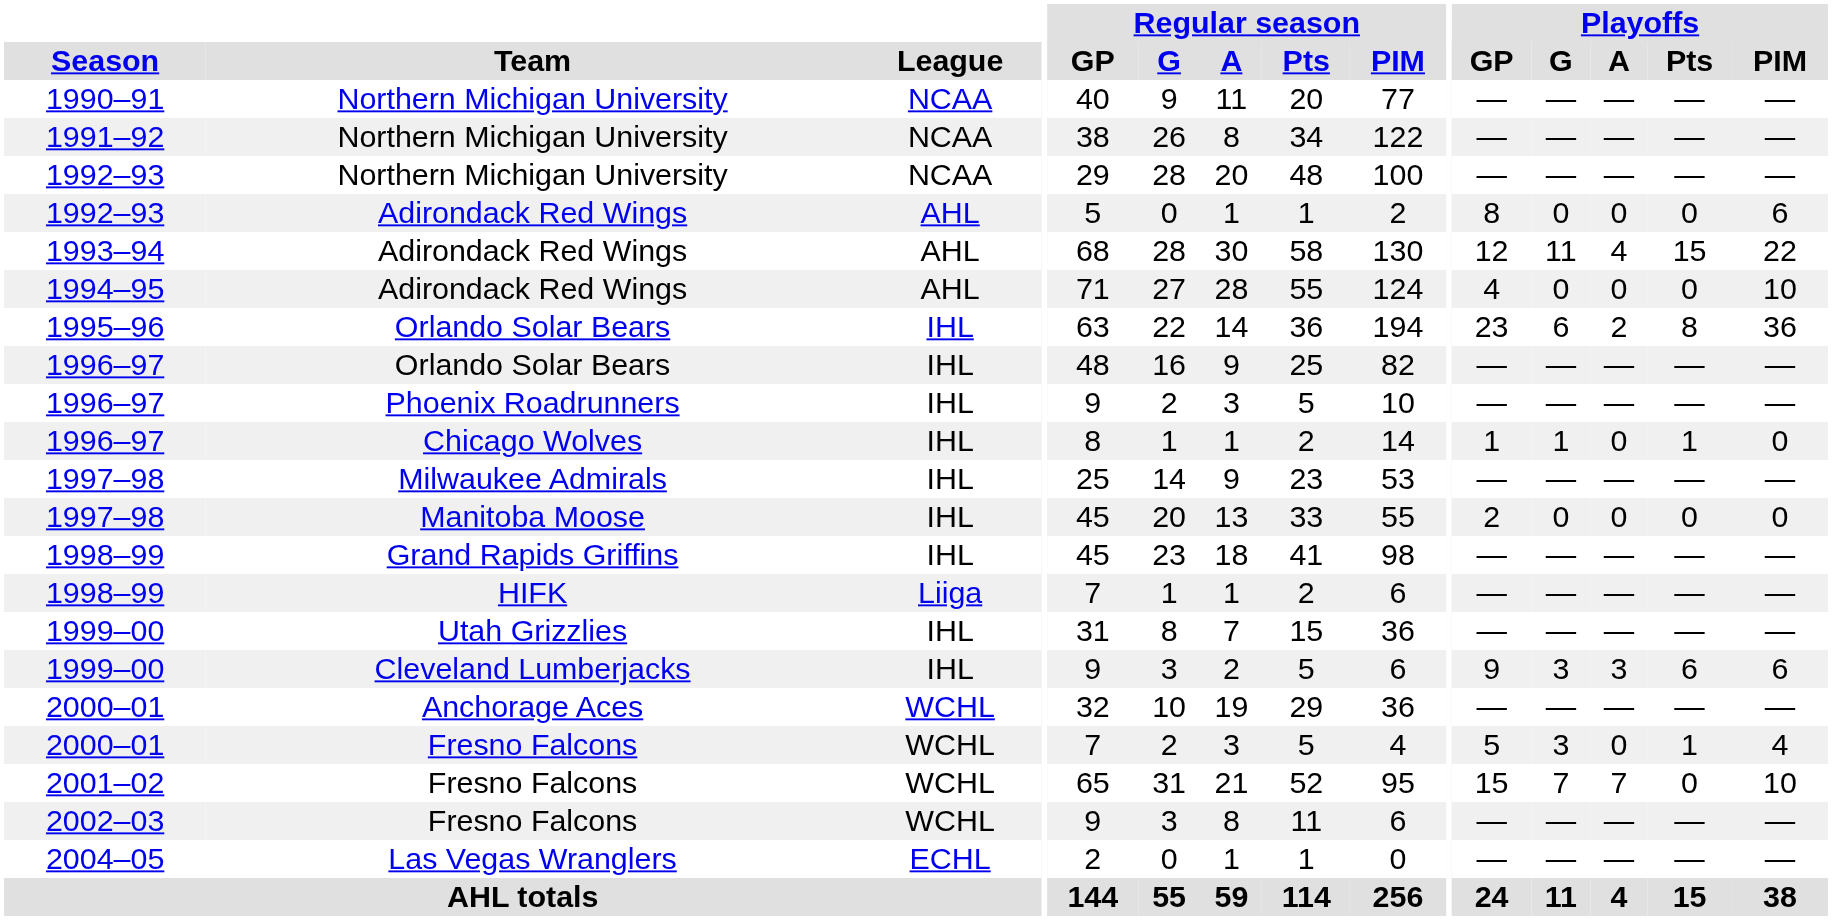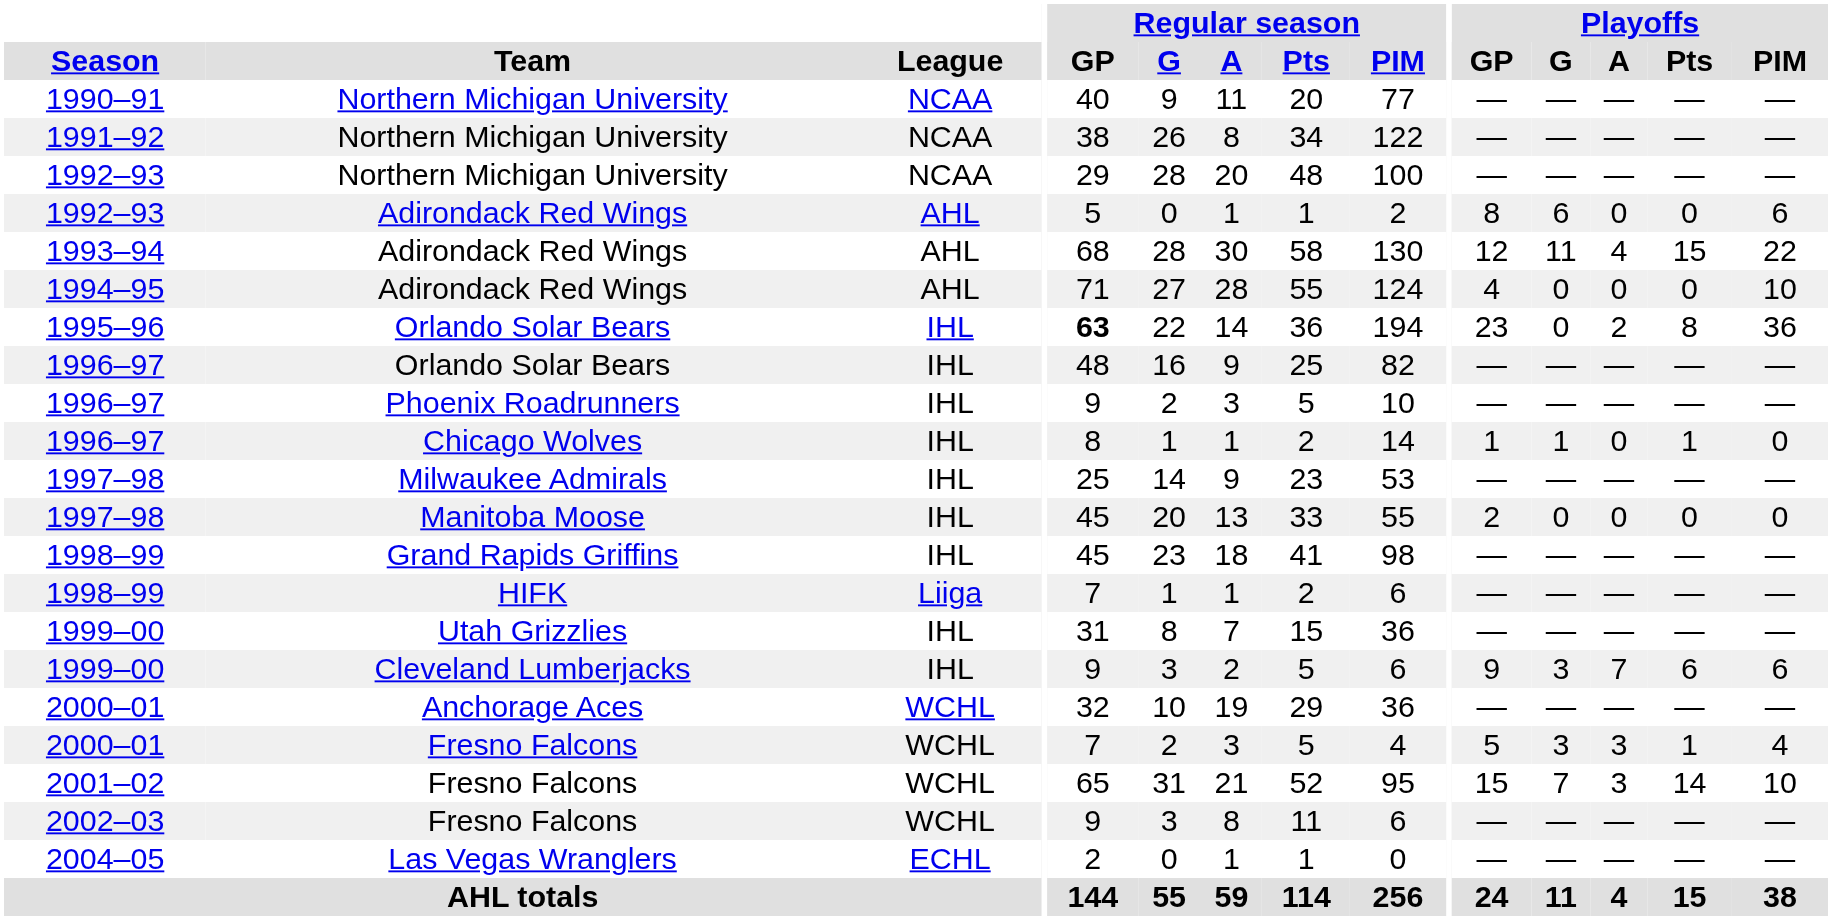 <table border="0" cellpadding="1" cellspacing="0" style="text-align:center; width:60em">
 <tr bgcolor="#e0e0e0">
 <th colspan="3" bgcolor="#ffffff"></th>
 <th rowspan="99" bgcolor="#ffffff"></th>
 <th colspan="5"><a href='#'>Regular season</a></th>
 <th rowspan="99" bgcolor="#ffffff"></th>
 <th colspan="5"><a href='#'>Playoffs</a></th>
 </tr>
 <tr bgcolor="#e0e0e0">
 <th><a href='#'>Season</a></th>
 <th>Team</th>
 <th>League</th>
 <th>GP</th>
 <th><a href='#'>G</a></th>
 <th><a href='#'>A</a></th>
 <th><a href='#'>Pts</a></th>
 <th><a href='#'>PIM</a></th>
 <th>GP</th>
 <th>G</th>
 <th>A</th>
 <th>Pts</th>
 <th>PIM</th>
 </tr>
 <tr>
 <td><a href='#'>1990–91</a></td>
 <td><a href='#'>Northern Michigan University</a></td>
 <td><a href='#'>NCAA</a></td>
 <td>40</td>
 <td>9</td>
 <td>11</td>
 <td>20</td>
 <td>77</td>
 <td>—</td>
 <td>—</td>
 <td>—</td>
 <td>—</td>
 <td>—</td>
 </tr>
 <tr bgcolor="#f0f0f0">
 <td><a href='#'>1991–92</a></td>
 <td>Northern Michigan University</td>
 <td>NCAA</td>
 <td>38</td>
 <td>26</td>
 <td>8</td>
 <td>34</td>
 <td>122</td>
 <td>—</td>
 <td>—</td>
 <td>—</td>
 <td>—</td>
 <td>—</td>
 </tr>
 <tr>
 <td><a href='#'>1992–93</a></td>
 <td>Northern Michigan University</td>
 <td>NCAA</td>
 <td>29</td>
 <td>28</td>
 <td>20</td>
 <td>48</td>
 <td>100</td>
 <td>—</td>
 <td>—</td>
 <td>—</td>
 <td>—</td>
 <td>—</td>
 </tr>
 <tr bgcolor="#f0f0f0">
 <td><a href='#'>1992–93</a></td>
 <td><a href='#'>Adirondack Red Wings</a></td>
 <td><a href='#'>AHL</a></td>
 <td>5</td>
 <td>0</td>
 <td>1</td>
 <td>1</td>
 <td>2</td>
 <td>8</td>
-<td>0</td>
+<td>6</td>
 <td>0</td>
 <td>0</td>
 <td>6</td>
 </tr>
 <tr>
 <td><a href='#'>1993–94</a></td>
 <td>Adirondack Red Wings</td>
 <td>AHL</td>
 <td>68</td>
 <td>28</td>
 <td>30</td>
 <td>58</td>
 <td>130</td>
 <td>12</td>
 <td>11</td>
 <td>4</td>
 <td>15</td>
 <td>22</td>
 </tr>
 <tr bgcolor="#f0f0f0">
 <td><a href='#'>1994–95</a></td>
 <td>Adirondack Red Wings</td>
 <td>AHL</td>
 <td>71</td>
 <td>27</td>
 <td>28</td>
 <td>55</td>
 <td>124</td>
 <td>4</td>
 <td>0</td>
 <td>0</td>
 <td>0</td>
 <td>10</td>
 </tr>
 <tr>
 <td><a href='#'>1995–96</a></td>
 <td><a href='#'>Orlando Solar Bears</a></td>
 <td><a href='#'>IHL</a></td>
-<td>63</td>
+<td><strong>63</strong></td>
 <td>22</td>
 <td>14</td>
 <td>36</td>
 <td>194</td>
 <td>23</td>
-<td>6</td>
+<td>0</td>
 <td>2</td>
 <td>8</td>
 <td>36</td>
 </tr>
 <tr bgcolor="#f0f0f0">
 <td><a href='#'>1996–97</a></td>
 <td>Orlando Solar Bears</td>
 <td>IHL</td>
 <td>48</td>
 <td>16</td>
 <td>9</td>
 <td>25</td>
 <td>82</td>
 <td>—</td>
 <td>—</td>
 <td>—</td>
 <td>—</td>
 <td>—</td>
 </tr>
 <tr>
 <td><a href='#'>1996–97</a></td>
 <td><a href='#'>Phoenix Roadrunners</a></td>
 <td>IHL</td>
 <td>9</td>
 <td>2</td>
 <td>3</td>
 <td>5</td>
 <td>10</td>
 <td>—</td>
 <td>—</td>
 <td>—</td>
 <td>—</td>
 <td>—</td>
 </tr>
 <tr bgcolor="#f0f0f0">
 <td><a href='#'>1996–97</a></td>
 <td><a href='#'>Chicago Wolves</a></td>
 <td>IHL</td>
 <td>8</td>
 <td>1</td>
 <td>1</td>
 <td>2</td>
 <td>14</td>
 <td>1</td>
 <td>1</td>
 <td>0</td>
 <td>1</td>
 <td>0</td>
 </tr>
 <tr>
 <td><a href='#'>1997–98</a></td>
 <td><a href='#'>Milwaukee Admirals</a></td>
 <td>IHL</td>
 <td>25</td>
 <td>14</td>
 <td>9</td>
 <td>23</td>
 <td>53</td>
 <td>—</td>
 <td>—</td>
 <td>—</td>
 <td>—</td>
 <td>—</td>
 </tr>
 <tr bgcolor="#f0f0f0">
 <td><a href='#'>1997–98</a></td>
 <td><a href='#'>Manitoba Moose</a></td>
 <td>IHL</td>
 <td>45</td>
 <td>20</td>
 <td>13</td>
 <td>33</td>
 <td>55</td>
 <td>2</td>
 <td>0</td>
 <td>0</td>
 <td>0</td>
 <td>0</td>
 </tr>
 <tr>
 <td><a href='#'>1998–99</a></td>
 <td><a href='#'>Grand Rapids Griffins</a></td>
 <td>IHL</td>
 <td>45</td>
 <td>23</td>
 <td>18</td>
 <td>41</td>
 <td>98</td>
 <td>—</td>
 <td>—</td>
 <td>—</td>
 <td>—</td>
 <td>—</td>
 </tr>
 <tr bgcolor="#f0f0f0">
 <td><a href='#'>1998–99</a></td>
 <td><a href='#'>HIFK</a></td>
 <td><a href='#'>Liiga</a></td>
 <td>7</td>
 <td>1</td>
 <td>1</td>
 <td>2</td>
 <td>6</td>
 <td>—</td>
 <td>—</td>
 <td>—</td>
 <td>—</td>
 <td>—</td>
 </tr>
 <tr>
 <td><a href='#'>1999–00</a></td>
 <td><a href='#'>Utah Grizzlies</a></td>
 <td>IHL</td>
 <td>31</td>
 <td>8</td>
 <td>7</td>
 <td>15</td>
 <td>36</td>
 <td>—</td>
 <td>—</td>
 <td>—</td>
 <td>—</td>
 <td>—</td>
 </tr>
 <tr bgcolor="#f0f0f0">
 <td><a href='#'>1999–00</a></td>
 <td><a href='#'>Cleveland Lumberjacks</a></td>
 <td>IHL</td>
 <td>9</td>
 <td>3</td>
 <td>2</td>
 <td>5</td>
 <td>6</td>
 <td>9</td>
 <td>3</td>
-<td>3</td>
+<td>7</td>
 <td>6</td>
 <td>6</td>
 </tr>
 <tr>
 <td><a href='#'>2000–01</a></td>
 <td><a href='#'>Anchorage Aces</a></td>
 <td><a href='#'>WCHL</a></td>
 <td>32</td>
 <td>10</td>
 <td>19</td>
 <td>29</td>
 <td>36</td>
 <td>—</td>
 <td>—</td>
 <td>—</td>
 <td>—</td>
 <td>—</td>
 </tr>
 <tr bgcolor="#f0f0f0">
 <td><a href='#'>2000–01</a></td>
 <td><a href='#'>Fresno Falcons</a></td>
 <td>WCHL</td>
 <td>7</td>
 <td>2</td>
 <td>3</td>
 <td>5</td>
 <td>4</td>
 <td>5</td>
 <td>3</td>
-<td>0</td>
+<td>3</td>
 <td>1</td>
 <td>4</td>
 </tr>
 <tr>
 <td><a href='#'>2001–02</a></td>
 <td>Fresno Falcons</td>
 <td>WCHL</td>
 <td>65</td>
 <td>31</td>
 <td>21</td>
 <td>52</td>
 <td>95</td>
 <td>15</td>
 <td>7</td>
-<td>7</td>
-<td>0</td>
+<td>3</td>
+<td>14</td>
 <td>10</td>
 </tr>
 <tr bgcolor="#f0f0f0">
 <td><a href='#'>2002–03</a></td>
 <td>Fresno Falcons</td>
 <td>WCHL</td>
 <td>9</td>
 <td>3</td>
 <td>8</td>
 <td>11</td>
 <td>6</td>
 <td>—</td>
 <td>—</td>
 <td>—</td>
 <td>—</td>
 <td>—</td>
 </tr>
 <tr>
 <td><a href='#'>2004–05</a></td>
 <td><a href='#'>Las Vegas Wranglers</a></td>
 <td><a href='#'>ECHL</a></td>
 <td>2</td>
 <td>0</td>
 <td>1</td>
 <td>1</td>
 <td>0</td>
 <td>—</td>
 <td>—</td>
 <td>—</td>
 <td>—</td>
 <td>—</td>
 </tr>
 <tr>
 </tr>
 <tr ALIGN="center" bgcolor="#e0e0e0">
 <th colspan="3">AHL totals</th>
 <th ALIGN="center">144</th>
 <th ALIGN="center">55</th>
 <th ALIGN="center">59</th>
 <th ALIGN="center">114</th>
 <th ALIGN="center">256</th>
 <th ALIGN="center">24</th>
 <th ALIGN="center">11</th>
 <th ALIGN="center">4</th>
 <th ALIGN="center">15</th>
 <th ALIGN="center">38</th>
 </tr>
 </table>
